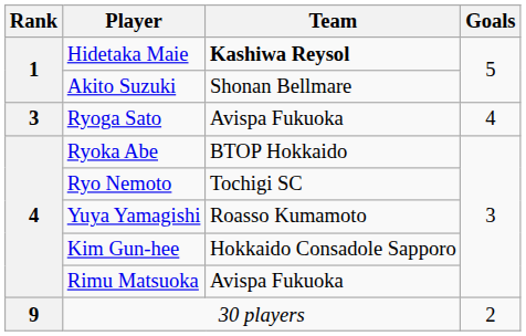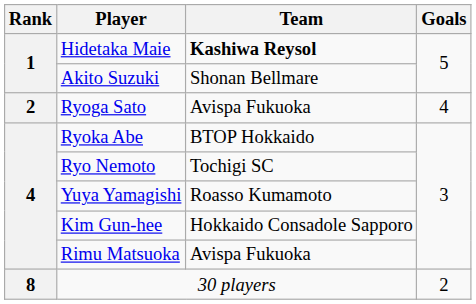 <table class="wikitable" style="text-align:center">
 <tr>
 <th>Rank</th>
 <th>Player</th>
 <th>Team</th>
 <th>Goals</th>
 </tr>
 <tr>
 <th rowspan=2>1</th>
 <td align="left"> <a href='#'>Hidetaka Maie</a></td>
 <td align="left"><strong>Kashiwa Reysol</strong></td>
 <td rowspan=2>5</td>
 </tr>
 <tr>
 <td align="left"> <a href='#'>Akito Suzuki</a></td>
 <td align="left">Shonan Bellmare</td>
 </tr>
 <tr>
-<th rowspan=1>3</th>
+<th rowspan=1>2</th>
 <td align="left"> <a href='#'>Ryoga Sato</a></td>
 <td align="left">Avispa Fukuoka</td>
 <td rowspan=1>4</td>
 </tr>
 <tr>
 <th rowspan=5>4</th>
 <td align="left"> <a href='#'>Ryoka Abe</a></td>
 <td align="left">BTOP Hokkaido</td>
 <td rowspan=5>3</td>
 </tr>
 <tr>
 <td align="left"> <a href='#'>Ryo Nemoto</a></td>
 <td align="left">Tochigi SC</td>
 </tr>
 <tr>
 <td align="left"> <a href='#'>Yuya Yamagishi</a></td>
 <td align="left">Roasso Kumamoto</td>
 </tr>
 <tr>
 <td align="left"> <a href='#'>Kim Gun-hee</a></td>
 <td align="left">Hokkaido Consadole Sapporo</td>
 </tr>
 <tr>
 <td align="left"> <a href='#'>Rimu Matsuoka</a></td>
 <td align="left">Avispa Fukuoka</td>
 </tr>
 <tr>
-<th>9</th>
+<th>8</th>
 <td colspan=2><em>30 players</em></td>
 <td>2<br></td>
 </tr>
 </table>
